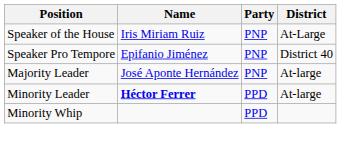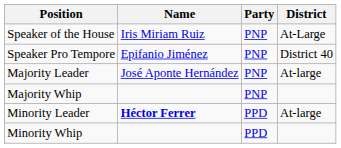 <table class="wikitable sortable">
 <tr>
 <th>Position</th>
 <th>Name</th>
 <th>Party</th>
 <th>District</th>
 </tr>
 <tr>
 <td>Speaker of the House</td>
 <td><a href='#'>Iris Miriam Ruiz</a></td>
 <td><a href='#'>PNP</a></td>
 <td>At-Large</td>
 </tr>
 <tr>
 <td>Speaker Pro Tempore</td>
 <td><a href='#'>Epifanio Jiménez</a></td>
 <td><a href='#'>PNP</a></td>
 <td>District 40</td>
 </tr>
 <tr>
 <td>Majority Leader</td>
 <td><a href='#'>José Aponte Hernández</a></td>
 <td><a href='#'>PNP</a></td>
 <td>At-large</td>
 </tr>
 <tr>
+<td>Majority Whip</td>
+<td></td>
+<td><a href='#'>PNP</a></td>
+<td></td>
+</tr>
+<tr>
 <td>Minority Leader</td>
 <td><strong><a href='#'>Héctor Ferrer</a></strong></td>
 <td><a href='#'>PPD</a></td>
 <td>At-large</td>
 </tr>
 <tr>
 <td>Minority Whip</td>
 <td></td>
 <td><a href='#'>PPD</a></td>
 <td></td>
 </tr>
 </table>
